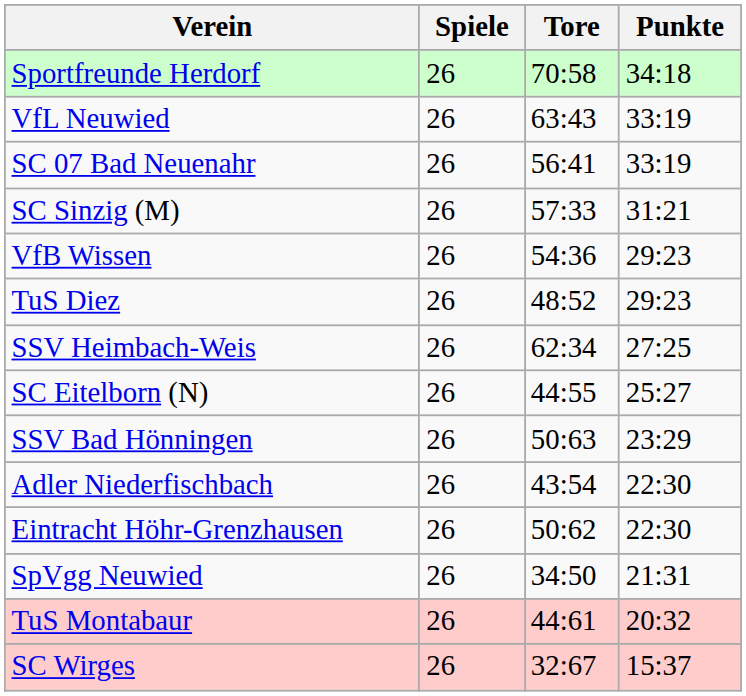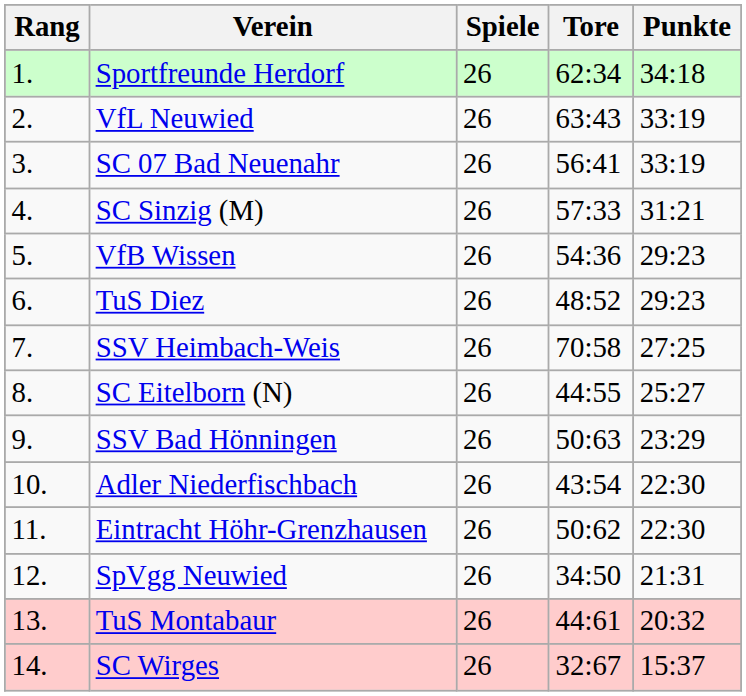 <table class="wikitable" style="width:410px;">
 <tr>
+<th>Rang</th>
 <th>Verein</th>
 <th>Spiele</th>
 <th>Tore</th>
 <th>Punkte</th>
 </tr>
 <tr bgcolor="ccffcc">
+<td>1.</td>
 <td><a href='#'>Sportfreunde Herdorf</a></td>
 <td>26</td>
-<td>70:58</td>
+<td>62:34</td>
 <td>34:18</td>
 </tr>
 <tr>
+<td>2.</td>
 <td><a href='#'>VfL Neuwied</a></td>
 <td>26</td>
 <td>63:43</td>
 <td>33:19</td>
 </tr>
 <tr>
+<td>3.</td>
 <td><a href='#'>SC 07 Bad Neuenahr</a></td>
 <td>26</td>
 <td>56:41</td>
 <td>33:19</td>
 </tr>
 <tr>
+<td>4.</td>
 <td><a href='#'>SC Sinzig</a> (M)</td>
 <td>26</td>
 <td>57:33</td>
 <td>31:21</td>
 </tr>
 <tr>
+<td>5.</td>
 <td><a href='#'>VfB Wissen</a></td>
 <td>26</td>
 <td>54:36</td>
 <td>29:23</td>
 </tr>
 <tr>
+<td>6.</td>
 <td><a href='#'>TuS Diez</a></td>
 <td>26</td>
 <td>48:52</td>
 <td>29:23</td>
 </tr>
 <tr>
+<td>7.</td>
 <td><a href='#'>SSV Heimbach-Weis</a></td>
 <td>26</td>
-<td>62:34</td>
+<td>70:58</td>
 <td>27:25</td>
 </tr>
 <tr>
+<td>8.</td>
 <td><a href='#'>SC Eitelborn</a> (N)</td>
 <td>26</td>
 <td>44:55</td>
 <td>25:27</td>
 </tr>
 <tr>
+<td>9.</td>
 <td><a href='#'>SSV Bad Hönningen</a></td>
 <td>26</td>
 <td>50:63</td>
 <td>23:29</td>
 </tr>
 <tr>
+<td>10.</td>
 <td><a href='#'>Adler Niederfischbach</a></td>
 <td>26</td>
 <td>43:54</td>
 <td>22:30</td>
 </tr>
 <tr>
+<td>11.</td>
 <td><a href='#'>Eintracht Höhr-Grenzhausen</a></td>
 <td>26</td>
 <td>50:62</td>
 <td>22:30</td>
 </tr>
 <tr>
+<td>12.</td>
 <td><a href='#'>SpVgg Neuwied</a></td>
 <td>26</td>
 <td>34:50</td>
 <td>21:31</td>
 </tr>
 <tr bgcolor="#ffcccc">
+<td>13.</td>
 <td><a href='#'>TuS Montabaur</a></td>
 <td>26</td>
 <td>44:61</td>
 <td>20:32</td>
 </tr>
 <tr bgcolor="#ffcccc">
+<td>14.</td>
 <td><a href='#'>SC Wirges</a></td>
 <td>26</td>
 <td>32:67</td>
 <td>15:37</td>
 </tr>
 </table>
